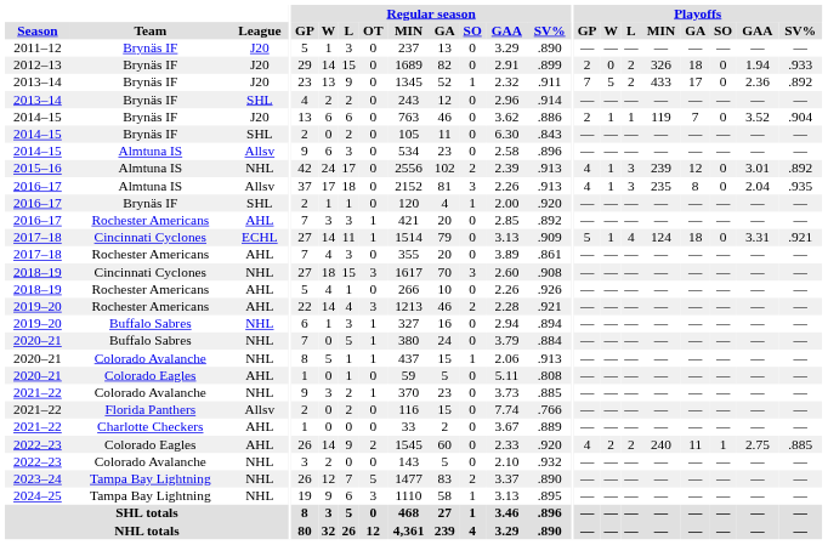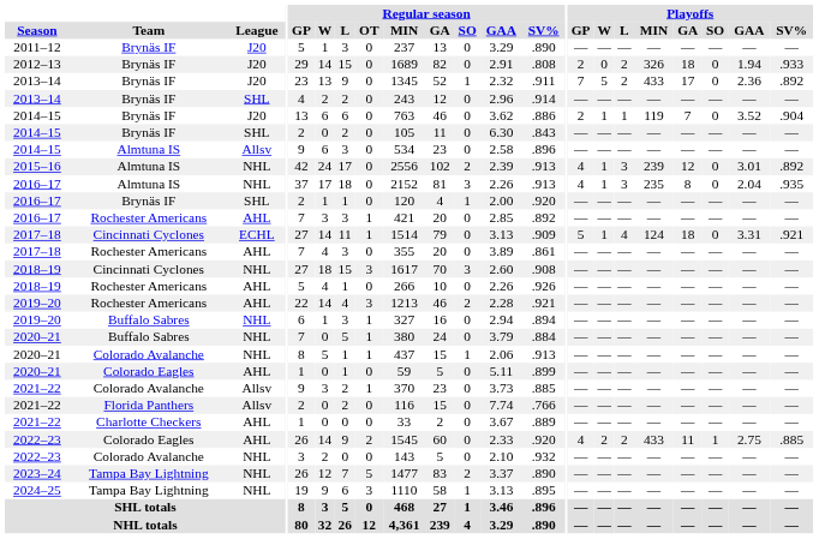 <table border="0" cellpadding="1" cellspacing="0" style="text-align:center; width:75%">
 <tr ALIGN="center" bgcolor="#e0e0e0">
 <th align="center" colspan="3" bgcolor="#ffffff"></th>
 <th align="center" rowspan="99" bgcolor="#ffffff"></th>
 <th align="center" colspan="9" bgcolor="#e0e0e0"><a href='#'>Regular season</a></th>
 <th align="center" rowspan="99" bgcolor="#ffffff"></th>
 <th align="center" colspan="8" bgcolor="#e0e0e0"><a href='#'>Playoffs</a></th>
 </tr>
 <tr ALIGN="center" bgcolor="#e0e0e0">
 <th><a href='#'>Season</a></th>
 <th>Team</th>
 <th>League</th>
 <th>GP</th>
 <th>W</th>
 <th>L</th>
 <th>OT</th>
 <th>MIN</th>
 <th>GA</th>
 <th><a href='#'>SO</a></th>
 <th><a href='#'>GAA</a></th>
 <th><a href='#'>SV%</a></th>
 <th>GP</th>
 <th>W</th>
 <th>L</th>
 <th>MIN</th>
 <th>GA</th>
 <th>SO</th>
 <th>GAA</th>
 <th>SV%</th>
 </tr>
 <tr ALIGN="center">
 <td>2011–12</td>
 <td><a href='#'>Brynäs IF</a></td>
 <td><a href='#'>J20</a></td>
 <td>5</td>
 <td>1</td>
 <td>3</td>
 <td>0</td>
 <td>237</td>
 <td>13</td>
 <td>0</td>
 <td>3.29</td>
 <td>.890</td>
 <td>—</td>
 <td>—</td>
 <td>—</td>
 <td>—</td>
 <td>—</td>
 <td>—</td>
 <td>—</td>
 <td>—</td>
 </tr>
 <tr ALIGN="center" bgcolor="#f0f0f0">
 <td>2012–13</td>
 <td>Brynäs IF</td>
 <td>J20</td>
 <td>29</td>
 <td>14</td>
 <td>15</td>
 <td>0</td>
 <td>1689</td>
 <td>82</td>
 <td>0</td>
 <td>2.91</td>
-<td>.899</td>
+<td>.808</td>
 <td>2</td>
 <td>0</td>
 <td>2</td>
 <td>326</td>
 <td>18</td>
 <td>0</td>
 <td>1.94</td>
 <td>.933</td>
 </tr>
 <tr ALIGN="center">
 <td>2013–14</td>
 <td>Brynäs IF</td>
 <td>J20</td>
 <td>23</td>
 <td>13</td>
 <td>9</td>
 <td>0</td>
 <td>1345</td>
 <td>52</td>
 <td>1</td>
 <td>2.32</td>
 <td>.911</td>
 <td>7</td>
 <td>5</td>
 <td>2</td>
 <td>433</td>
 <td>17</td>
 <td>0</td>
 <td>2.36</td>
 <td>.892</td>
 </tr>
 <tr ALIGN="center" bgcolor="#f0f0f0">
 <td><a href='#'>2013–14</a></td>
 <td>Brynäs IF</td>
 <td><a href='#'>SHL</a></td>
 <td>4</td>
 <td>2</td>
 <td>2</td>
 <td>0</td>
 <td>243</td>
 <td>12</td>
 <td>0</td>
 <td>2.96</td>
 <td>.914</td>
 <td>—</td>
 <td>—</td>
 <td>—</td>
 <td>—</td>
 <td>—</td>
 <td>—</td>
 <td>—</td>
 <td>—</td>
 </tr>
 <tr ALIGN="center">
 <td>2014–15</td>
 <td>Brynäs IF</td>
 <td>J20</td>
 <td>13</td>
 <td>6</td>
 <td>6</td>
 <td>0</td>
 <td>763</td>
 <td>46</td>
 <td>0</td>
 <td>3.62</td>
 <td>.886</td>
 <td>2</td>
 <td>1</td>
 <td>1</td>
 <td>119</td>
 <td>7</td>
 <td>0</td>
 <td>3.52</td>
 <td>.904</td>
 </tr>
 <tr ALIGN="center" bgcolor="#f0f0f0">
 <td><a href='#'>2014–15</a></td>
 <td>Brynäs IF</td>
 <td>SHL</td>
 <td>2</td>
 <td>0</td>
 <td>2</td>
 <td>0</td>
 <td>105</td>
 <td>11</td>
 <td>0</td>
 <td>6.30</td>
 <td>.843</td>
 <td>—</td>
 <td>—</td>
 <td>—</td>
 <td>—</td>
 <td>—</td>
 <td>—</td>
 <td>—</td>
 <td>—</td>
 </tr>
 <tr ALIGN="center">
 <td><a href='#'>2014–15</a></td>
 <td><a href='#'>Almtuna IS</a></td>
 <td><a href='#'>Allsv</a></td>
 <td>9</td>
 <td>6</td>
 <td>3</td>
 <td>0</td>
 <td>534</td>
 <td>23</td>
 <td>0</td>
 <td>2.58</td>
 <td>.896</td>
 <td>—</td>
 <td>—</td>
 <td>—</td>
 <td>—</td>
 <td>—</td>
 <td>—</td>
 <td>—</td>
 <td>—</td>
 </tr>
 <tr ALIGN="center" bgcolor="#f0f0f0">
 <td><a href='#'>2015–16</a></td>
 <td>Almtuna IS</td>
 <td>NHL</td>
 <td>42</td>
 <td>24</td>
 <td>17</td>
 <td>0</td>
 <td>2556</td>
 <td>102</td>
 <td>2</td>
 <td>2.39</td>
 <td>.913</td>
 <td>4</td>
 <td>1</td>
 <td>3</td>
 <td>239</td>
 <td>12</td>
 <td>0</td>
 <td>3.01</td>
 <td>.892</td>
 </tr>
 <tr ALIGN="center">
 <td><a href='#'>2016–17</a></td>
 <td>Almtuna IS</td>
-<td>Allsv</td>
+<td>NHL</td>
 <td>37</td>
 <td>17</td>
 <td>18</td>
 <td>0</td>
 <td>2152</td>
 <td>81</td>
 <td>3</td>
 <td>2.26</td>
 <td>.913</td>
 <td>4</td>
 <td>1</td>
 <td>3</td>
 <td>235</td>
 <td>8</td>
 <td>0</td>
 <td>2.04</td>
 <td>.935</td>
 </tr>
 <tr ALIGN="center" bgcolor="#f0f0f0">
 <td><a href='#'>2016–17</a></td>
 <td>Brynäs IF</td>
 <td>SHL</td>
 <td>2</td>
 <td>1</td>
 <td>1</td>
 <td>0</td>
 <td>120</td>
 <td>4</td>
 <td>1</td>
 <td>2.00</td>
 <td>.920</td>
 <td>—</td>
 <td>—</td>
 <td>—</td>
 <td>—</td>
 <td>—</td>
 <td>—</td>
 <td>—</td>
 <td>—</td>
 </tr>
 <tr ALIGN="center">
 <td><a href='#'>2016–17</a></td>
 <td><a href='#'>Rochester Americans</a></td>
 <td><a href='#'>AHL</a></td>
 <td>7</td>
 <td>3</td>
 <td>3</td>
 <td>1</td>
 <td>421</td>
 <td>20</td>
 <td>0</td>
 <td>2.85</td>
 <td>.892</td>
 <td>—</td>
 <td>—</td>
 <td>—</td>
 <td>—</td>
 <td>—</td>
 <td>—</td>
 <td>—</td>
 <td>—</td>
 </tr>
 <tr ALIGN="center" bgcolor="#f0f0f0">
 <td><a href='#'>2017–18</a></td>
 <td><a href='#'>Cincinnati Cyclones</a></td>
 <td><a href='#'>ECHL</a></td>
 <td>27</td>
 <td>14</td>
 <td>11</td>
 <td>1</td>
 <td>1514</td>
 <td>79</td>
 <td>0</td>
 <td>3.13</td>
 <td>.909</td>
 <td>5</td>
 <td>1</td>
 <td>4</td>
 <td>124</td>
 <td>18</td>
 <td>0</td>
 <td>3.31</td>
 <td>.921</td>
 </tr>
 <tr ALIGN="center">
 <td><a href='#'>2017–18</a></td>
 <td>Rochester Americans</td>
 <td>AHL</td>
 <td>7</td>
 <td>4</td>
 <td>3</td>
 <td>0</td>
 <td>355</td>
 <td>20</td>
 <td>0</td>
 <td>3.89</td>
 <td>.861</td>
 <td>—</td>
 <td>—</td>
 <td>—</td>
 <td>—</td>
 <td>—</td>
 <td>—</td>
 <td>—</td>
 <td>—</td>
 </tr>
 <tr ALIGN="center" bgcolor="#f0f0f0">
 <td><a href='#'>2018–19</a></td>
 <td>Cincinnati Cyclones</td>
 <td>NHL</td>
 <td>27</td>
 <td>18</td>
 <td>15</td>
 <td>3</td>
 <td>1617</td>
 <td>70</td>
 <td>3</td>
 <td>2.60</td>
 <td>.908</td>
 <td>—</td>
 <td>—</td>
 <td>—</td>
 <td>—</td>
 <td>—</td>
 <td>—</td>
 <td>—</td>
 <td>—</td>
 </tr>
 <tr ALIGN="center">
 <td><a href='#'>2018–19</a></td>
 <td>Rochester Americans</td>
 <td>AHL</td>
 <td>5</td>
 <td>4</td>
 <td>1</td>
 <td>0</td>
 <td>266</td>
 <td>10</td>
 <td>0</td>
 <td>2.26</td>
 <td>.926</td>
 <td>—</td>
 <td>—</td>
 <td>—</td>
 <td>—</td>
 <td>—</td>
 <td>—</td>
 <td>—</td>
 <td>—</td>
 </tr>
 <tr ALIGN="center" bgcolor="#f0f0f0">
 <td><a href='#'>2019–20</a></td>
 <td>Rochester Americans</td>
 <td>AHL</td>
 <td>22</td>
 <td>14</td>
 <td>4</td>
 <td>3</td>
 <td>1213</td>
 <td>46</td>
 <td>2</td>
 <td>2.28</td>
 <td>.921</td>
 <td>—</td>
 <td>—</td>
 <td>—</td>
 <td>—</td>
 <td>—</td>
 <td>—</td>
 <td>—</td>
 <td>—</td>
 </tr>
 <tr ALIGN="center">
 <td><a href='#'>2019–20</a></td>
 <td><a href='#'>Buffalo Sabres</a></td>
 <td><a href='#'>NHL</a></td>
 <td>6</td>
 <td>1</td>
 <td>3</td>
 <td>1</td>
 <td>327</td>
 <td>16</td>
 <td>0</td>
 <td>2.94</td>
 <td>.894</td>
 <td>—</td>
 <td>—</td>
 <td>—</td>
 <td>—</td>
 <td>—</td>
 <td>—</td>
 <td>—</td>
 <td>—</td>
 </tr>
 <tr ALIGN="center" bgcolor="#f0f0f0">
 <td><a href='#'>2020–21</a></td>
 <td>Buffalo Sabres</td>
 <td>NHL</td>
 <td>7</td>
 <td>0</td>
 <td>5</td>
 <td>1</td>
 <td>380</td>
 <td>24</td>
 <td>0</td>
 <td>3.79</td>
 <td>.884</td>
 <td>—</td>
 <td>—</td>
 <td>—</td>
 <td>—</td>
 <td>—</td>
 <td>—</td>
 <td>—</td>
 <td>—</td>
 </tr>
 <tr ALIGN="center">
 <td>2020–21</td>
 <td><a href='#'>Colorado Avalanche</a></td>
 <td>NHL</td>
 <td>8</td>
 <td>5</td>
 <td>1</td>
 <td>1</td>
 <td>437</td>
 <td>15</td>
 <td>1</td>
 <td>2.06</td>
 <td>.913</td>
 <td>—</td>
 <td>—</td>
 <td>—</td>
 <td>—</td>
 <td>—</td>
 <td>—</td>
 <td>—</td>
 <td>—</td>
 </tr>
 <tr ALIGN="center" bgcolor="#f0f0f0">
 <td><a href='#'>2020–21</a></td>
 <td><a href='#'>Colorado Eagles</a></td>
 <td>AHL</td>
 <td>1</td>
 <td>0</td>
 <td>1</td>
 <td>0</td>
 <td>59</td>
 <td>5</td>
 <td>0</td>
 <td>5.11</td>
-<td>.808</td>
+<td>.899</td>
 <td>—</td>
 <td>—</td>
 <td>—</td>
 <td>—</td>
 <td>—</td>
 <td>—</td>
 <td>—</td>
 <td>—</td>
 </tr>
 <tr ALIGN="center">
 <td><a href='#'>2021–22</a></td>
 <td>Colorado Avalanche</td>
-<td>NHL</td>
+<td>Allsv</td>
 <td>9</td>
 <td>3</td>
 <td>2</td>
 <td>1</td>
 <td>370</td>
 <td>23</td>
 <td>0</td>
 <td>3.73</td>
 <td>.885</td>
 <td>—</td>
 <td>—</td>
 <td>—</td>
 <td>—</td>
 <td>—</td>
 <td>—</td>
 <td>—</td>
 <td>—</td>
 </tr>
 <tr ALIGN="center" bgcolor="#f0f0f0">
 <td>2021–22</td>
 <td><a href='#'>Florida Panthers</a></td>
 <td>Allsv</td>
 <td>2</td>
 <td>0</td>
 <td>2</td>
 <td>0</td>
 <td>116</td>
 <td>15</td>
 <td>0</td>
 <td>7.74</td>
 <td>.766</td>
 <td>—</td>
 <td>—</td>
 <td>—</td>
 <td>—</td>
 <td>—</td>
 <td>—</td>
 <td>—</td>
 <td>—</td>
 </tr>
 <tr ALIGN="center">
 <td><a href='#'>2021–22</a></td>
 <td><a href='#'>Charlotte Checkers</a></td>
 <td>AHL</td>
 <td>1</td>
 <td>0</td>
 <td>0</td>
 <td>0</td>
 <td>33</td>
 <td>2</td>
 <td>0</td>
 <td>3.67</td>
 <td>.889</td>
 <td>—</td>
 <td>—</td>
 <td>—</td>
 <td>—</td>
 <td>—</td>
 <td>—</td>
 <td>—</td>
 <td>—</td>
 </tr>
 <tr ALIGN="center" bgcolor="#f0f0f0">
 <td><a href='#'>2022–23</a></td>
 <td>Colorado Eagles</td>
 <td>AHL</td>
 <td>26</td>
 <td>14</td>
 <td>9</td>
 <td>2</td>
 <td>1545</td>
 <td>60</td>
 <td>0</td>
 <td>2.33</td>
 <td>.920</td>
 <td>4</td>
 <td>2</td>
 <td>2</td>
-<td>240</td>
+<td>433</td>
 <td>11</td>
 <td>1</td>
 <td>2.75</td>
 <td>.885</td>
 </tr>
 <tr ALIGN="center">
 <td><a href='#'>2022–23</a></td>
 <td>Colorado Avalanche</td>
 <td>NHL</td>
 <td>3</td>
 <td>2</td>
 <td>0</td>
 <td>0</td>
 <td>143</td>
 <td>5</td>
 <td>0</td>
 <td>2.10</td>
 <td>.932</td>
 <td>—</td>
 <td>—</td>
 <td>—</td>
 <td>—</td>
 <td>—</td>
 <td>—</td>
 <td>—</td>
 <td>—</td>
 </tr>
 <tr ALIGN="center" bgcolor="#f0f0f0">
 <td><a href='#'>2023–24</a></td>
 <td><a href='#'>Tampa Bay Lightning</a></td>
 <td>NHL</td>
 <td>26</td>
 <td>12</td>
 <td>7</td>
 <td>5</td>
 <td>1477</td>
 <td>83</td>
 <td>2</td>
 <td>3.37</td>
 <td>.890</td>
 <td>—</td>
 <td>—</td>
 <td>—</td>
 <td>—</td>
 <td>—</td>
 <td>—</td>
 <td>—</td>
 <td>—</td>
 </tr>
 <tr ALIGN="center">
 <td><a href='#'>2024–25</a></td>
 <td>Tampa Bay Lightning</td>
 <td>NHL</td>
 <td>19</td>
 <td>9</td>
 <td>6</td>
 <td>3</td>
 <td>1110</td>
 <td>58</td>
 <td>1</td>
 <td>3.13</td>
 <td>.895</td>
 <td>—</td>
 <td>—</td>
 <td>—</td>
 <td>—</td>
 <td>—</td>
 <td>—</td>
 <td>—</td>
 <td>—</td>
 </tr>
 <tr ALIGN="center" bgcolor="#e0e0e0">
 <th colspan="3" align="center">SHL totals</th>
 <th>8</th>
 <th>3</th>
 <th>5</th>
 <th>0</th>
 <th>468</th>
 <th>27</th>
 <th>1</th>
 <th>3.46</th>
 <th>.896</th>
 <th>—</th>
 <th>—</th>
 <th>—</th>
 <th>—</th>
 <th>—</th>
 <th>—</th>
 <th>—</th>
 <th>—</th>
 </tr>
 <tr ALIGN="center" bgcolor="#e0e0e0">
 <th colspan="3" align="center">NHL totals</th>
 <th>80</th>
 <th>32</th>
 <th>26</th>
 <th>12</th>
 <th>4,361</th>
 <th>239</th>
 <th>4</th>
 <th>3.29</th>
 <th>.890</th>
 <th>—</th>
 <th>—</th>
 <th>—</th>
 <th>—</th>
 <th>—</th>
 <th>—</th>
 <th>—</th>
 <th>—</th>
 </tr>
 </table>
